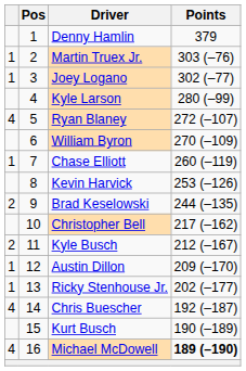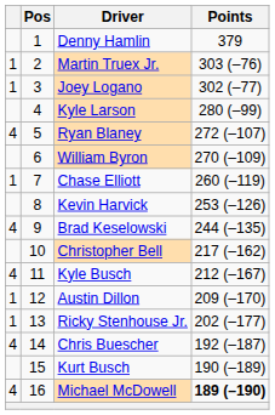 <table class="wikitable" style="font-size: 95%">
 <tr>
 <th></th>
 <th>Pos</th>
 <th>Driver</th>
 <th>Points</th>
 </tr>
 <tr>
 <td align="left"></td>
 <td style="text-align:center;">1</td>
 <td><a href='#'>Denny Hamlin</a></td>
 <td style="text-align:center;">379</td>
 </tr>
 <tr>
 <td align="left"> 1</td>
 <td style="text-align:center;">2</td>
 <td style="background:#FFDEAD;"><a href='#'>Martin Truex Jr.</a></td>
 <td style="text-align:center;">303 (–76)</td>
 </tr>
 <tr>
 <td align="left"> 1</td>
 <td style="text-align:center;">3</td>
 <td style="background:#FFDEAD;"><a href='#'>Joey Logano</a></td>
 <td style="text-align:center;">302 (–77)</td>
 </tr>
 <tr>
 <td align="left"></td>
 <td style="text-align:center;">4</td>
 <td style="background:#FFDEAD;"><a href='#'>Kyle Larson</a></td>
 <td style="text-align:center;">280 (–99)</td>
 </tr>
 <tr>
 <td align="left"> 4</td>
 <td style="text-align:center;">5</td>
 <td style="background:#FFDEAD;"><a href='#'>Ryan Blaney</a></td>
 <td style="text-align:center;">272 (–107)</td>
 </tr>
 <tr>
 <td align="left"></td>
 <td style="text-align:center;">6</td>
 <td style="background:#FFDEAD;"><a href='#'>William Byron</a></td>
 <td style="text-align:center;">270 (–109)</td>
 </tr>
 <tr>
 <td align="left"> 1</td>
 <td style="text-align:center;">7</td>
 <td><a href='#'>Chase Elliott</a></td>
 <td style="text-align:center;">260 (–119)</td>
 </tr>
 <tr>
 <td align="left"></td>
 <td style="text-align:center;">8</td>
 <td><a href='#'>Kevin Harvick</a></td>
 <td style="text-align:center;">253 (–126)</td>
 </tr>
 <tr>
-<td align="left"> 2</td>
+<td align="left"> 4</td>
 <td style="text-align:center;">9</td>
 <td><a href='#'>Brad Keselowski</a></td>
 <td style="text-align:center;">244 (–135)</td>
 </tr>
 <tr>
 <td align="left"></td>
 <td style="text-align:center;">10</td>
 <td style="background:#FFDEAD;"><a href='#'>Christopher Bell</a></td>
 <td style="text-align:center;">217 (–162)</td>
 </tr>
 <tr>
-<td align="left"> 2</td>
+<td align="left"> 4</td>
 <td style="text-align:center;">11</td>
 <td><a href='#'>Kyle Busch</a></td>
 <td style="text-align:center;">212 (–167)</td>
 </tr>
 <tr>
 <td align="left"> 1</td>
 <td style="text-align:center;">12</td>
 <td><a href='#'>Austin Dillon</a></td>
 <td style="text-align:center;">209 (–170)</td>
 </tr>
 <tr>
 <td align="left"> 1</td>
 <td style="text-align:center;">13</td>
 <td><a href='#'>Ricky Stenhouse Jr.</a></td>
 <td style="text-align:center;">202 (–177)</td>
 </tr>
 <tr>
 <td align="left"> 4</td>
 <td style="text-align:center;">14</td>
 <td><a href='#'>Chris Buescher</a></td>
 <td style="text-align:center;">192 (–187)</td>
 </tr>
 <tr>
 <td align="left"></td>
 <td style="text-align:center;">15</td>
 <td><a href='#'>Kurt Busch</a></td>
 <td style="text-align:center;">190 (–189)</td>
 </tr>
 <tr>
 <td align="left"> 4</td>
 <td style="text-align:center;">16</td>
 <td style="background:#FFDEAD;"><a href='#'>Michael McDowell</a></td>
 <td style="text-align:center;"><strong>189 (–190)</strong></td>
 </tr>
 <tr class="sortbottom">
 <th colspan="9"></th>
 </tr>
 </table>
